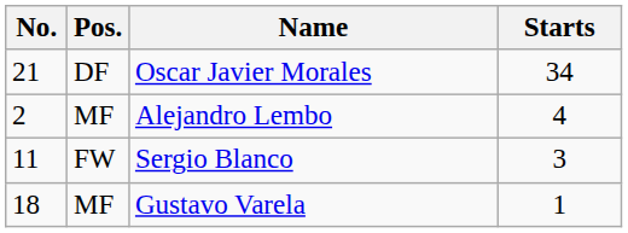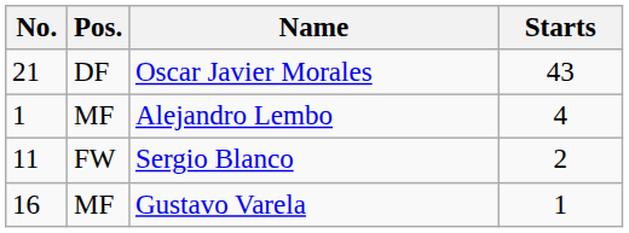 <table class="wikitable">
 <tr>
 <th width=10%>No.</th>
 <th width=10%>Pos.</th>
 <th width=60%>Name</th>
 <th width=20%>Starts</th>
 </tr>
 <tr>
 <td>21</td>
 <td>DF</td>
 <td> <a href='#'>Oscar Javier Morales</a></td>
-<td align="center">34</td>
+<td align="center">43</td>
 </tr>
 <tr>
-<td>2</td>
+<td>1</td>
 <td>MF</td>
 <td> <a href='#'>Alejandro Lembo</a></td>
 <td align="center">4</td>
 </tr>
 <tr>
 <td>11</td>
 <td>FW</td>
 <td> <a href='#'>Sergio Blanco</a></td>
-<td align="center">3</td>
+<td align="center">2</td>
 </tr>
 <tr>
-<td>18</td>
+<td>16</td>
 <td>MF</td>
 <td> <a href='#'>Gustavo Varela</a></td>
 <td align="center">1</td>
 </tr>
 </table>
